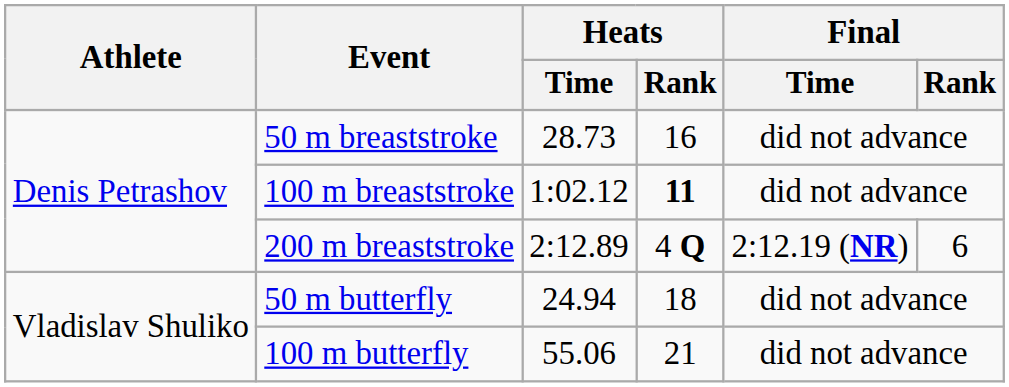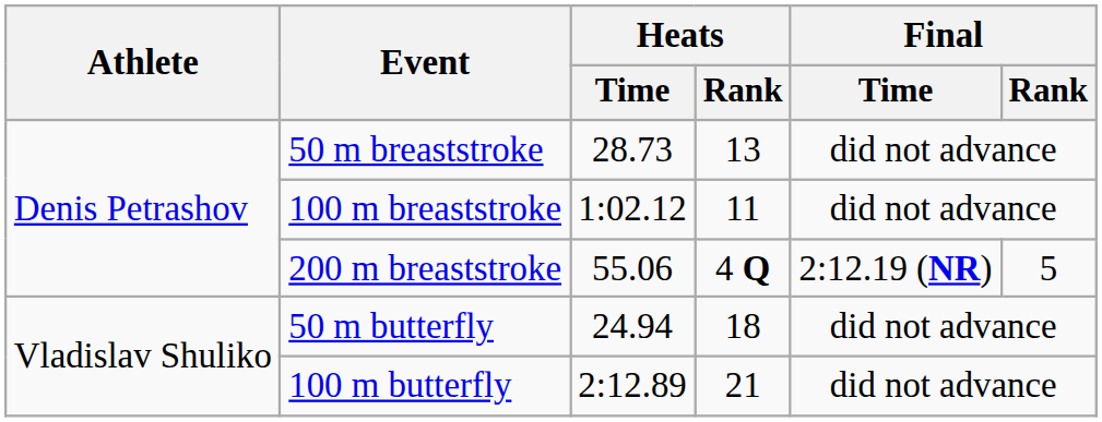 <table class=wikitable style=font-size:90%;text-align:center>
 <tr>
 <th rowspan="2">Athlete</th>
 <th rowspan="2">Event</th>
 <th colspan="2">Heats</th>
 <th colspan="2">Final</th>
 </tr>
 <tr style="font-size:95%">
 <th>Time</th>
 <th>Rank</th>
 <th>Time</th>
 <th>Rank</th>
 </tr>
 <tr>
 <td align=left rowspan=3><a href='#'>Denis Petrashov</a></td>
 <td align=left><a href='#'>50 m breaststroke</a></td>
 <td>28.73</td>
-<td>16</td>
+<td>13</td>
 <td colspan=2>did not advance</td>
 </tr>
 <tr>
 <td align=left><a href='#'>100 m breaststroke</a></td>
 <td>1:02.12</td>
-<td><strong>11</strong></td>
+<td>11</td>
 <td colspan=2>did not advance</td>
 </tr>
 <tr>
 <td align=left><a href='#'>200 m breaststroke</a></td>
-<td>2:12.89</td>
+<td>55.06</td>
 <td>4 <strong>Q</strong></td>
 <td>2:12.19 (<strong><a href='#'>NR</a></strong>)</td>
-<td>6</td>
+<td>5</td>
 </tr>
 <tr>
 <td align=left rowspan=2>Vladislav Shuliko</td>
 <td align=left><a href='#'>50 m butterfly</a></td>
 <td>24.94</td>
 <td>18</td>
 <td colspan=2>did not advance</td>
 </tr>
 <tr>
 <td align=left><a href='#'>100 m butterfly</a></td>
-<td>55.06</td>
+<td>2:12.89</td>
 <td>21</td>
 <td colspan=2>did not advance</td>
 </tr>
 </table>
